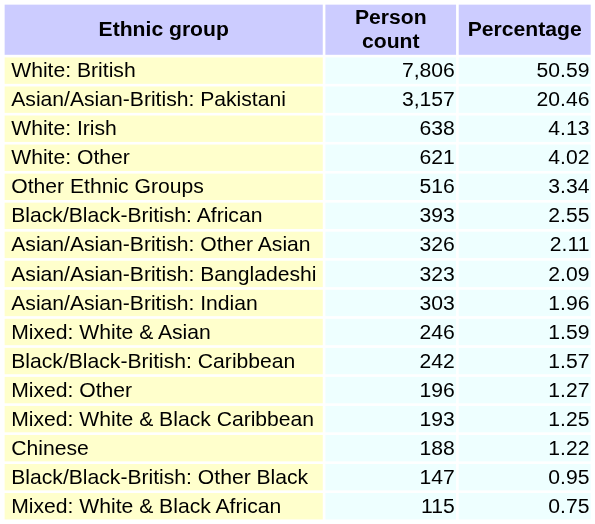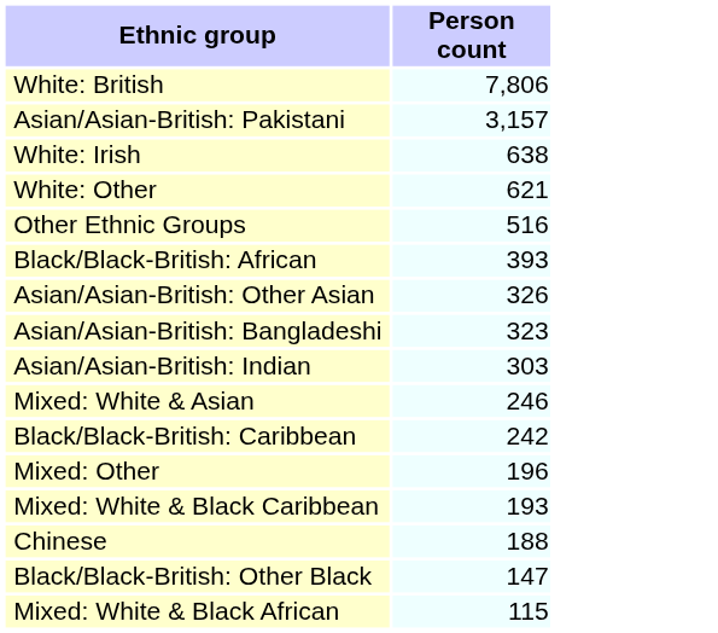 <table>
 <tr>
 <th style="width:239px; background:#ccf;">Ethnic group</th>
 <th style="width:97px; background:#ccf;">Person count</th>
-<th style="width:98px; background:#ccf;">Percentage</th>
 </tr>
 <tr>
 <td style="background:#ffc; padding-left:5px;">White: British</td>
 <td style="text-align:right; background:#eff;">7,806</td>
-<td style="text-align:right; background:#eff;">50.59</td>
 </tr>
 <tr>
 <td style="background:#ffc; padding-left:5px;">Asian/Asian-British: Pakistani</td>
 <td style="text-align:right; background:#eff;">3,157</td>
-<td style="text-align:right; background:#eff;">20.46</td>
 </tr>
 <tr>
 <td style="background:#ffc; padding-left:5px;">White: Irish</td>
 <td style="text-align:right; background:#eff;">638</td>
-<td style="text-align:right; background:#eff;">4.13</td>
 </tr>
 <tr>
 <td style="background:#ffc; padding-left:5px;">White: Other</td>
 <td style="text-align:right; background:#eff;">621</td>
-<td style="text-align:right; background:#eff;">4.02</td>
 </tr>
 <tr>
 <td style="background:#ffc; padding-left:5px;">Other Ethnic Groups</td>
 <td style="text-align:right; background:#eff;">516</td>
-<td style="text-align:right; background:#eff;">3.34</td>
 </tr>
 <tr>
 <td style="background:#ffc; padding-left:5px;">Black/Black-British: African</td>
 <td style="text-align:right; background:#eff;">393</td>
-<td style="text-align:right; background:#eff;">2.55</td>
 </tr>
 <tr>
 <td style="background:#ffc; padding-left:5px;">Asian/Asian-British: Other Asian</td>
 <td style="text-align:right; background:#eff;">326</td>
-<td style="text-align:right; background:#eff;">2.11</td>
 </tr>
 <tr>
 <td style="background:#ffc; padding-left:5px;">Asian/Asian-British: Bangladeshi</td>
 <td style="text-align:right; background:#eff;">323</td>
-<td style="text-align:right; background:#eff;">2.09</td>
 </tr>
 <tr>
 <td style="background:#ffc; padding-left:5px;">Asian/Asian-British: Indian</td>
 <td style="text-align:right; background:#eff;">303</td>
-<td style="text-align:right; background:#eff;">1.96</td>
 </tr>
 <tr>
 <td style="background:#ffc; padding-left:5px;">Mixed: White & Asian</td>
 <td style="text-align:right; background:#eff;">246</td>
-<td style="text-align:right; background:#eff;">1.59</td>
 </tr>
 <tr>
 <td style="background:#ffc; padding-left:5px;">Black/Black-British: Caribbean</td>
 <td style="text-align:right; background:#eff;">242</td>
-<td style="text-align:right; background:#eff;">1.57</td>
 </tr>
 <tr>
 <td style="background:#ffc; padding-left:5px;">Mixed: Other</td>
 <td style="text-align:right; background:#eff;">196</td>
-<td style="text-align:right; background:#eff;">1.27</td>
 </tr>
 <tr>
 <td style="background:#ffc; padding-left:5px;">Mixed: White & Black Caribbean</td>
 <td style="text-align:right; background:#eff;">193</td>
-<td style="text-align:right; background:#eff;">1.25</td>
 </tr>
 <tr>
 <td style="background:#ffc; padding-left:5px;">Chinese</td>
 <td style="text-align:right; background:#eff;">188</td>
-<td style="text-align:right; background:#eff;">1.22</td>
 </tr>
 <tr>
 <td style="background:#ffc; padding-left:5px;">Black/Black-British: Other Black</td>
 <td style="text-align:right; background:#eff;">147</td>
-<td style="text-align:right; background:#eff;">0.95</td>
 </tr>
 <tr>
 <td style="background:#ffc; padding-left:5px;">Mixed: White & Black African</td>
 <td style="text-align:right; background:#eff;">115</td>
-<td style="text-align:right; background:#eff;">0.75</td>
 </tr>
 </table>
